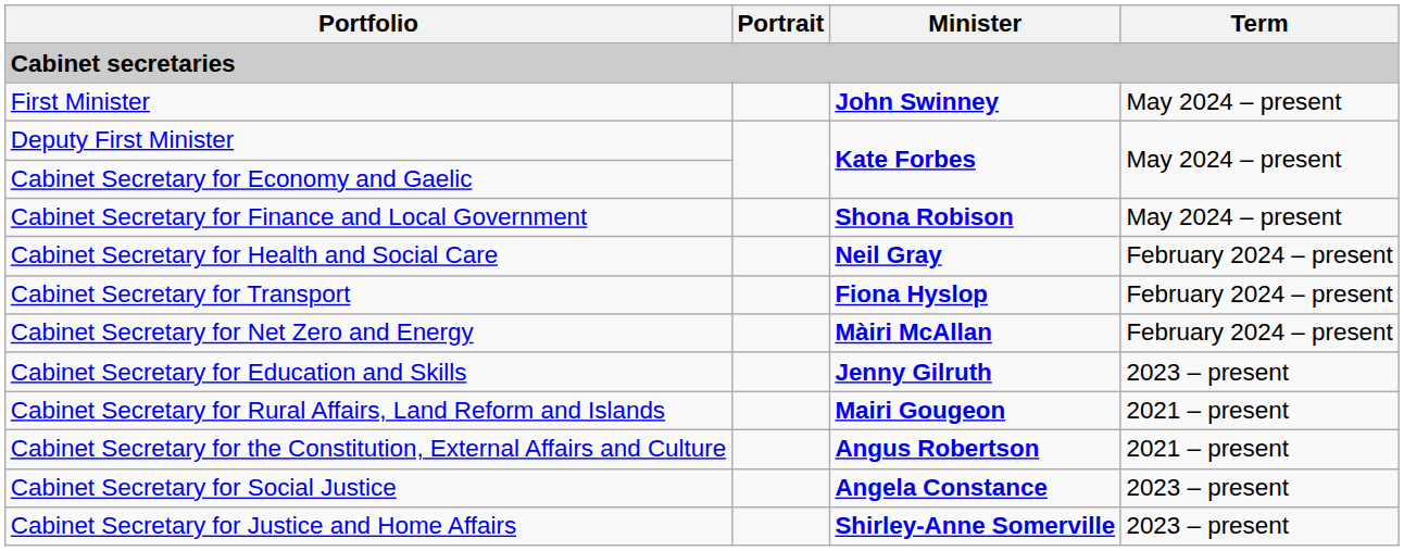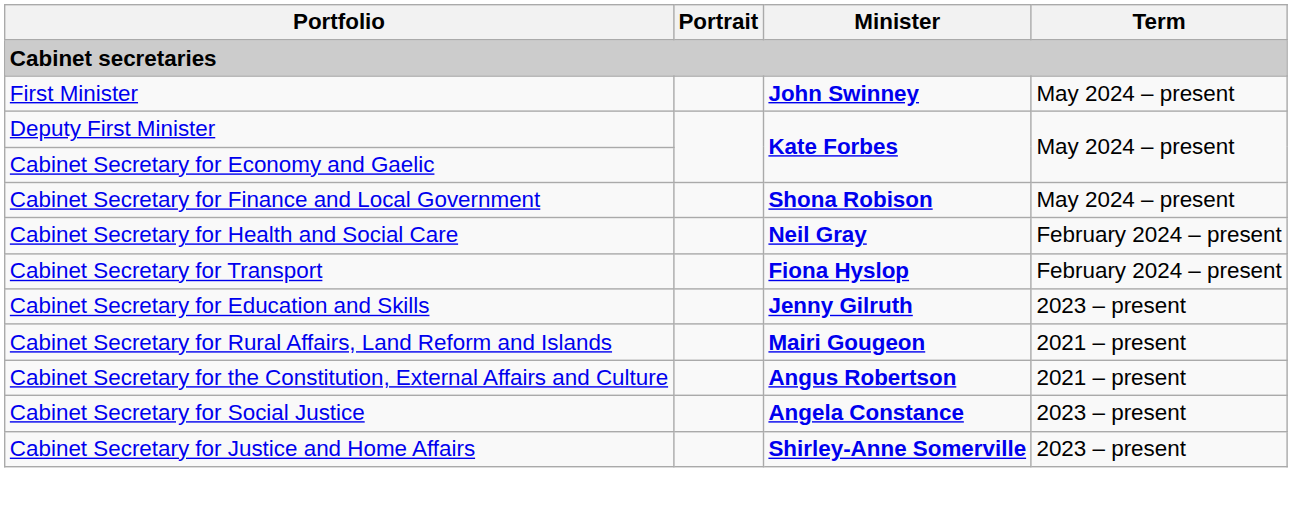 <table class="wikitable">
 <tr>
 <th>Portfolio</th>
 <th>Portrait</th>
 <th>Minister</th>
 <th>Term</th>
 </tr>
 <tr>
 <td colspan="4" style="background:#ccc;"><strong>Cabinet secretaries</strong></td>
 </tr>
 <tr>
 <td><a href='#'>First Minister</a></td>
 <td></td>
 <td><strong><a href='#'>John Swinney</a></strong> </td>
 <td>May 2024 – present</td>
 </tr>
 <tr>
 <td><a href='#'>Deputy First Minister</a></td>
 <td rowspan="2"></td>
 <td rowspan="2"><strong><a href='#'>Kate Forbes</a></strong> </td>
 <td rowspan="2">May 2024 – present</td>
 </tr>
 <tr>
 <td><a href='#'>Cabinet Secretary for Economy and Gaelic</a></td>
 </tr>
 <tr>
 <td><a href='#'>Cabinet Secretary for Finance and Local Government</a></td>
 <td></td>
 <td><strong><a href='#'>Shona Robison</a></strong> </td>
 <td>May 2024 – present</td>
 </tr>
 <tr>
 <td><a href='#'>Cabinet Secretary for Health and Social Care</a></td>
 <td></td>
 <td><strong><a href='#'>Neil Gray</a></strong> </td>
 <td>February 2024 – present</td>
 </tr>
 <tr>
 <td><a href='#'>Cabinet Secretary for Transport</a></td>
 <td></td>
 <td><strong><a href='#'>Fiona Hyslop</a></strong> </td>
 <td>February 2024 – present</td>
 </tr>
 <tr>
-<td><a href='#'>Cabinet Secretary for Net Zero and Energy</a></td>
-<td></td>
-<td><strong><a href='#'>Màiri McAllan</a></strong> </td>
-<td>February 2024 – present</td>
-</tr>
-<tr>
 <td><a href='#'>Cabinet Secretary for Education and Skills</a></td>
 <td></td>
 <td><strong><a href='#'>Jenny Gilruth</a></strong> </td>
 <td>2023 – present</td>
 </tr>
 <tr>
 <td><a href='#'>Cabinet Secretary for Rural Affairs, Land Reform and Islands</a></td>
 <td></td>
 <td><strong><a href='#'>Mairi Gougeon</a></strong> </td>
 <td>2021 – present</td>
 </tr>
 <tr>
 <td><a href='#'>Cabinet Secretary for the Constitution, External Affairs and Culture</a></td>
 <td></td>
 <td> <strong><a href='#'>Angus Robertson</a></strong> </td>
 <td>2021 – present</td>
 </tr>
 <tr>
 <td><a href='#'>Cabinet Secretary for Social Justice</a></td>
 <td></td>
 <td><strong><a href='#'>Angela Constance</a></strong> </td>
 <td>2023 – present</td>
 </tr>
 <tr>
 <td><a href='#'>Cabinet Secretary for Justice and Home Affairs</a></td>
 <td></td>
 <td><strong><a href='#'>Shirley-Anne Somerville</a></strong> </td>
 <td>2023 – present</td>
 </tr>
 </table>
